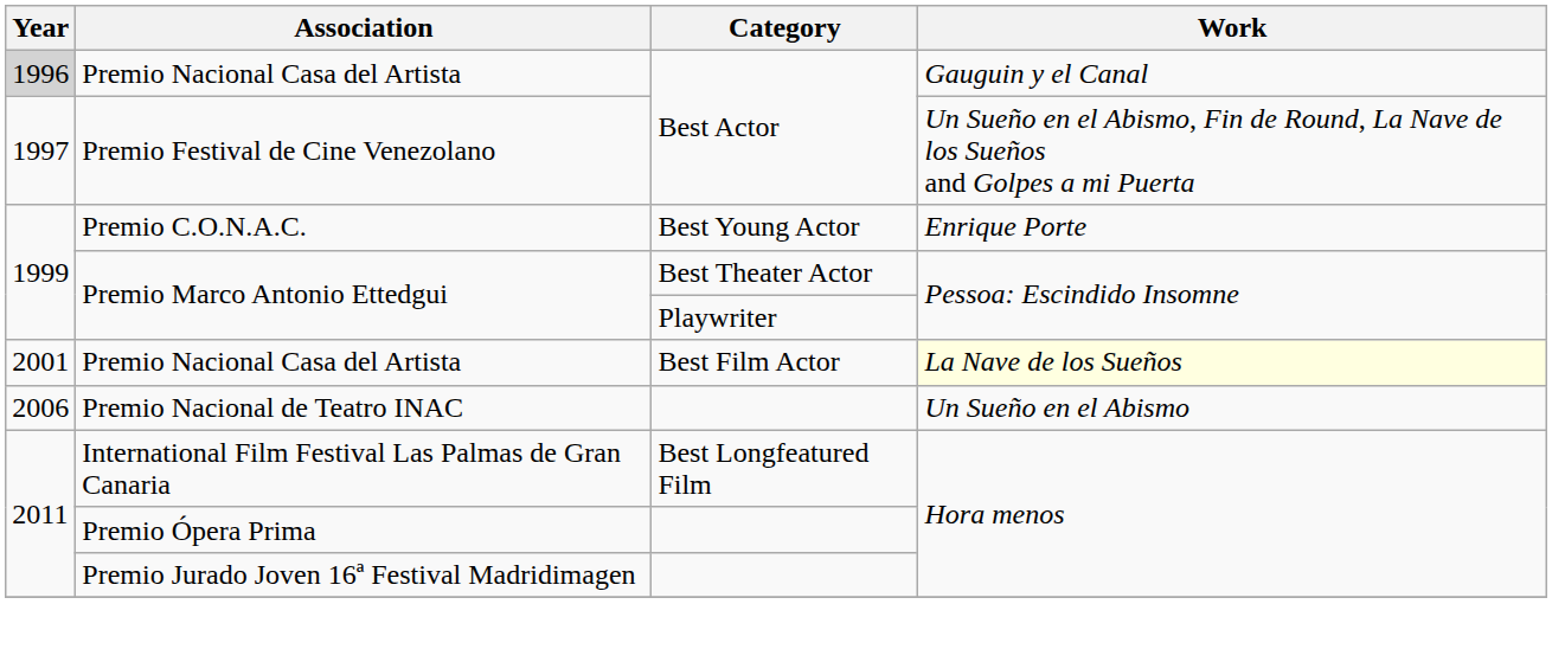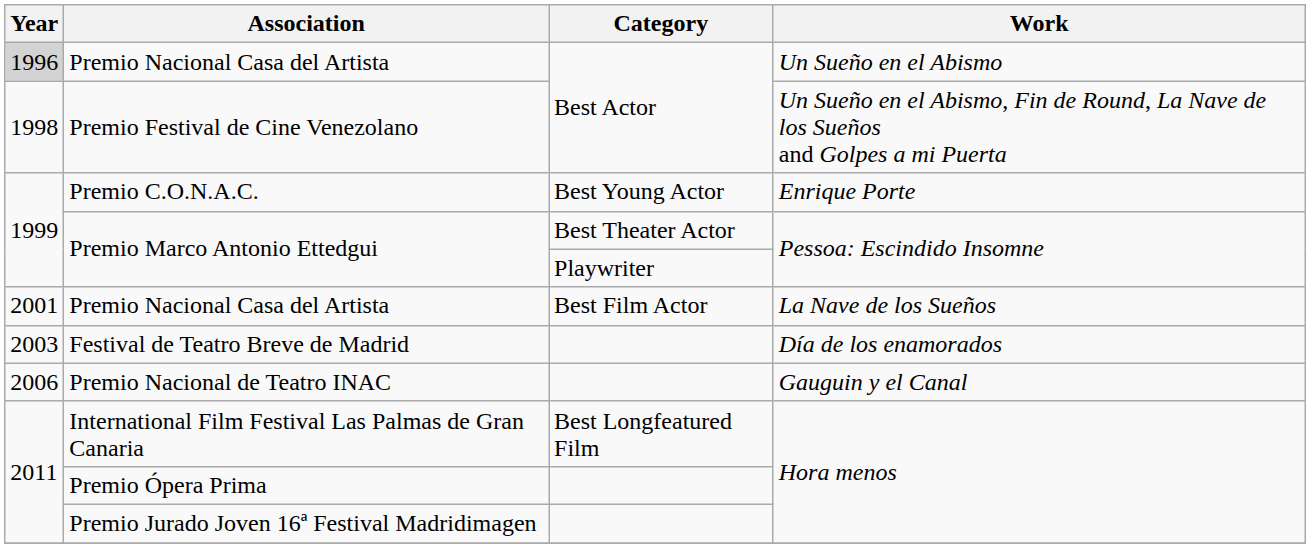 <table class="wikitable sortable plainrowheaders">
 <tr>
 <th>Year</th>
 <th>Association</th>
 <th>Category</th>
 <th>Work</th>
 </tr>
 <tr>
 <td style="background: lightgrey;">1996</td>
 <td>Premio Nacional Casa del Artista</td>
 <td rowspan=2>Best Actor</td>
-<td><em>Gauguin y el Canal</em></td>
+<td><em>Un Sueño en el Abismo</em></td>
 </tr>
 <tr>
-<td>1997</td>
+<td>1998</td>
 <td>Premio Festival de Cine Venezolano</td>
 <td><em>Un Sueño en el Abismo</em>, <em>Fin de Round</em>, <em>La Nave de los Sueños</em><br>and <em>Golpes a mi Puerta</em></td>
 </tr>
 <tr>
 <td rowspan=3>1999</td>
 <td>Premio C.O.N.A.C.</td>
 <td>Best Young Actor</td>
 <td><em>Enrique Porte</em></td>
 </tr>
 <tr>
 <td rowspan=2>Premio Marco Antonio Ettedgui</td>
 <td>Best Theater Actor</td>
 <td rowspan=2><em>Pessoa: Escindido Insomne</em></td>
 </tr>
 <tr>
 <td>Playwriter</td>
 </tr>
 <tr>
 <td>2001</td>
 <td>Premio Nacional Casa del Artista</td>
 <td>Best Film Actor</td>
-<td style="background: lightyellow;"><em>La Nave de los Sueños</em></td>
+<td><em>La Nave de los Sueños</em></td>
+</tr>
+<tr>
+<td>2003</td>
+<td>Festival de Teatro Breve de Madrid</td>
+<td></td>
+<td><em>Día de los enamorados</em></td>
 </tr>
 <tr>
 <td>2006</td>
 <td>Premio Nacional de Teatro INAC</td>
 <td></td>
-<td><em>Un Sueño en el Abismo</em></td>
+<td><em>Gauguin y el Canal</em></td>
 </tr>
 <tr>
 <td rowspan=3>2011</td>
 <td>International Film Festival Las Palmas de Gran Canaria</td>
 <td>Best Longfeatured Film</td>
 <td rowspan=3><em>Hora menos</em></td>
 </tr>
 <tr>
 <td>Premio Ópera Prima</td>
 <td></td>
 </tr>
 <tr>
 <td>Premio Jurado Joven 16ª Festival Madridimagen</td>
 <td></td>
 </tr>
 <tr>
 </tr>
 </table>
